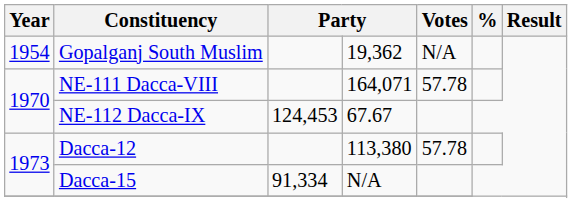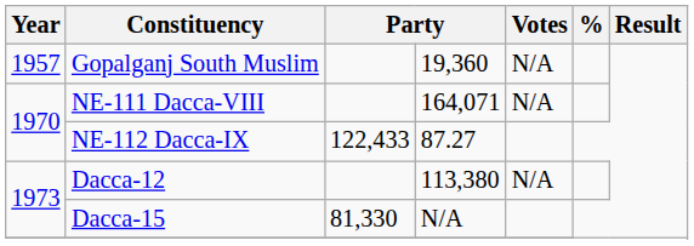 <table class="wikitable">
 <tr>
 <th>Year</th>
 <th>Constituency</th>
 <th colspan="2">Party</th>
 <th>Votes</th>
 <th>%</th>
 <th>Result</th>
 </tr>
 <tr>
-<td><a href='#'>1954</a></td>
+<td><a href='#'>1957</a></td>
 <td><a href='#'>Gopalganj South Muslim</a></td>
 <td></td>
-<td>19,362</td>
+<td>19,360</td>
 <td>N/A</td>
 <td></td>
 </tr>
 <tr>
 <td rowspan="2"><a href='#'>1970</a></td>
 <td><a href='#'>NE-111 Dacca-VIII</a></td>
 <td></td>
 <td>164,071</td>
-<td>57.78</td>
+<td>N/A</td>
 <td></td>
 </tr>
 <tr>
 <td><a href='#'>NE-112 Dacca-IX</a></td>
-<td>124,453</td>
-<td>67.67</td>
+<td>122,433</td>
+<td>87.27</td>
 <td></td>
 </tr>
 <tr>
 <td rowspan="2"><a href='#'>1973</a></td>
 <td><a href='#'>Dacca-12</a></td>
 <td></td>
 <td>113,380</td>
-<td>57.78</td>
+<td>N/A</td>
 <td></td>
 </tr>
 <tr>
 <td><a href='#'>Dacca-15</a></td>
-<td>91,334</td>
+<td>81,330</td>
 <td>N/A</td>
 <td></td>
 </tr>
 <tr>
 </tr>
 </table>
